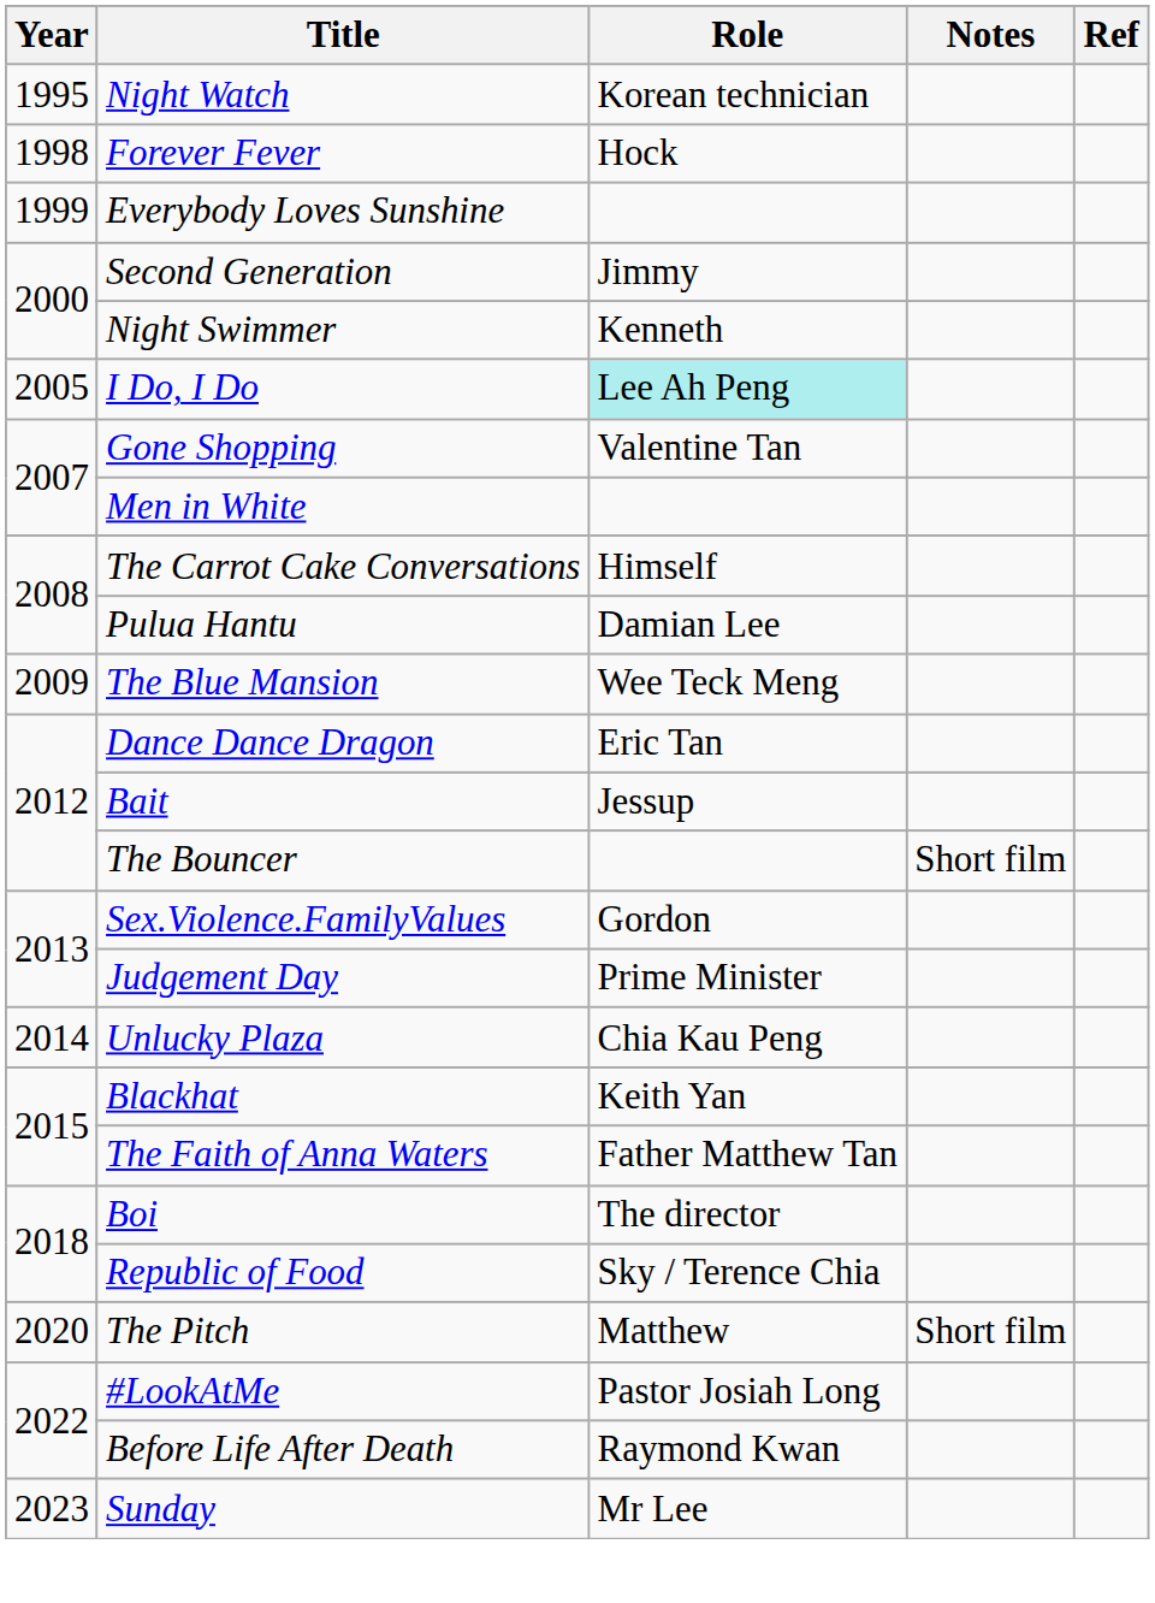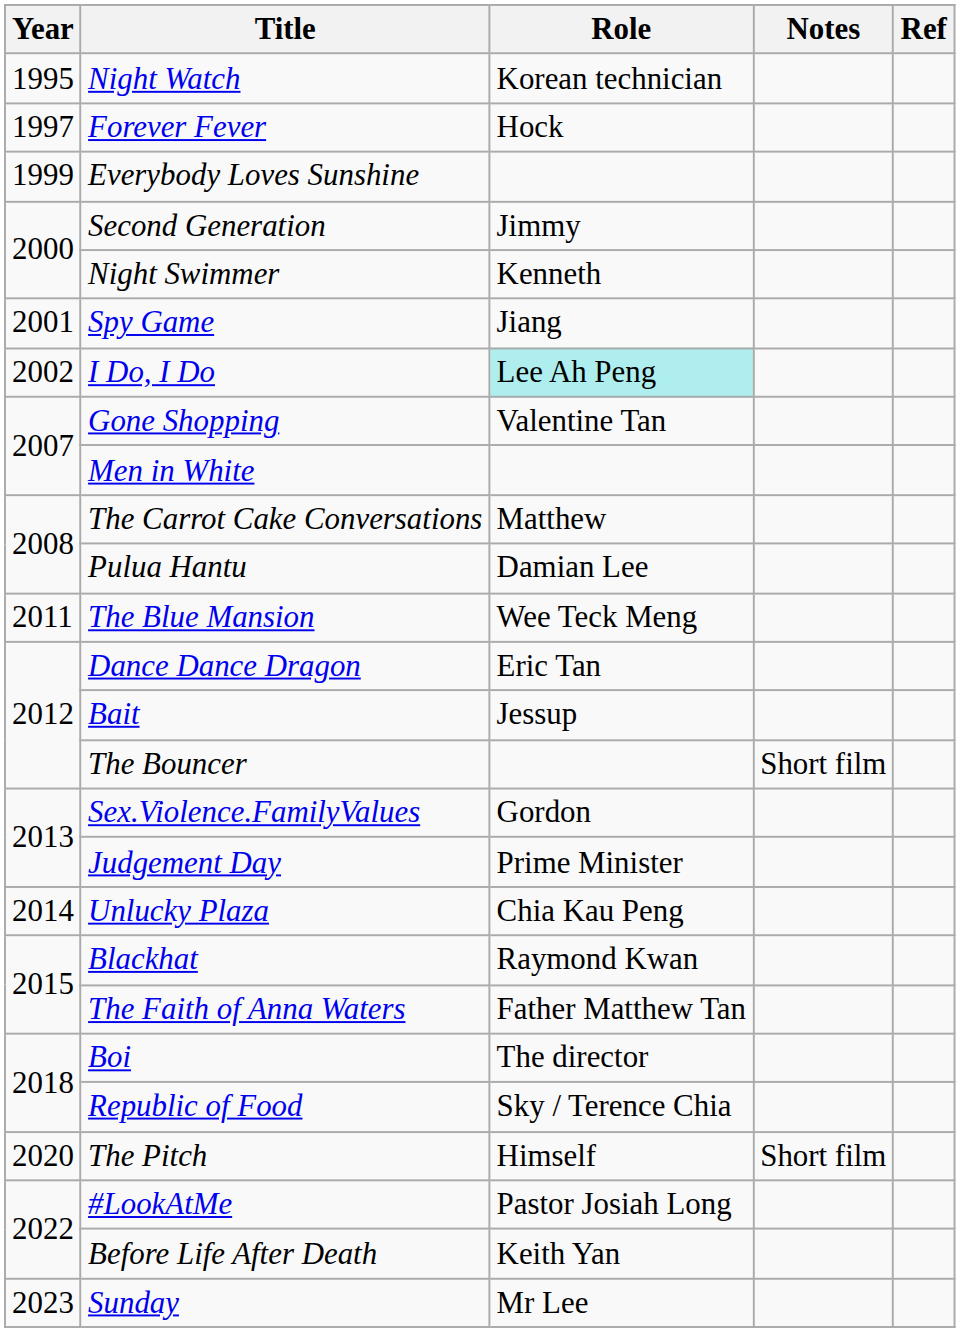 <table class="wikitable sortable">
 <tr>
 <th>Year</th>
 <th>Title</th>
 <th>Role</th>
 <th class="unsortable">Notes</th>
 <th class="unsortable">Ref</th>
 </tr>
 <tr>
 <td>1995</td>
 <td><em><a href='#'>Night Watch</a></em></td>
 <td>Korean technician</td>
 <td></td>
 <td></td>
 </tr>
 <tr>
-<td>1998</td>
+<td>1997</td>
 <td><em><a href='#'>Forever Fever</a></em></td>
 <td>Hock</td>
 <td></td>
 <td></td>
 </tr>
 <tr>
 <td>1999</td>
 <td><em>Everybody Loves Sunshine</em></td>
 <td></td>
 <td></td>
 <td></td>
 </tr>
 <tr>
 <td rowspan="2">2000</td>
 <td><em>Second Generation</em></td>
 <td>Jimmy</td>
 <td></td>
 <td></td>
 </tr>
 <tr>
 <td><em>Night Swimmer</em></td>
 <td>Kenneth</td>
 <td></td>
 <td></td>
 </tr>
 <tr>
-<td>2005</td>
+<td>2001</td>
+<td><em><a href='#'>Spy Game</a></em></td>
+<td>Jiang</td>
+<td></td>
+<td></td>
+</tr>
+<tr>
+<td>2002</td>
 <td><em><a href='#'>I Do, I Do</a></em></td>
 <td style="background: paleturquoise;">Lee Ah Peng</td>
 <td></td>
 <td></td>
 </tr>
 <tr>
 <td rowspan="2">2007</td>
 <td><em><a href='#'>Gone Shopping</a></em></td>
 <td>Valentine Tan</td>
 <td></td>
 <td></td>
 </tr>
 <tr>
 <td><em><a href='#'>Men in White</a></em></td>
 <td></td>
 <td></td>
 <td></td>
 </tr>
 <tr>
 <td rowspan="2">2008</td>
 <td><em>The Carrot Cake Conversations</em></td>
-<td>Himself</td>
+<td>Matthew</td>
 <td></td>
 <td></td>
 </tr>
 <tr>
 <td><em>Pulua Hantu</em></td>
 <td>Damian Lee</td>
 <td></td>
 <td></td>
 </tr>
 <tr>
-<td>2009</td>
+<td>2011</td>
 <td><em><a href='#'>The Blue Mansion</a></em></td>
 <td>Wee Teck Meng</td>
 <td></td>
 <td></td>
 </tr>
 <tr>
 <td rowspan="3">2012</td>
 <td><em><a href='#'>Dance Dance Dragon</a></em></td>
 <td>Eric Tan</td>
 <td></td>
 <td></td>
 </tr>
 <tr>
 <td><em><a href='#'>Bait</a></em></td>
 <td>Jessup</td>
 <td></td>
 <td></td>
 </tr>
 <tr>
 <td><em>The Bouncer</em></td>
 <td></td>
 <td>Short film</td>
 <td></td>
 </tr>
 <tr>
 <td rowspan="2">2013</td>
 <td><em><a href='#'>Sex.Violence.FamilyValues</a></em></td>
 <td>Gordon</td>
 <td></td>
 <td></td>
 </tr>
 <tr>
 <td><em><a href='#'>Judgement Day</a></em></td>
 <td>Prime Minister</td>
 <td></td>
 <td></td>
 </tr>
 <tr>
 <td>2014</td>
 <td><em><a href='#'>Unlucky Plaza</a></em></td>
 <td>Chia Kau Peng</td>
 <td></td>
 <td></td>
 </tr>
 <tr>
 <td rowspan="2">2015</td>
 <td><em><a href='#'>Blackhat</a></em></td>
-<td>Keith Yan</td>
+<td>Raymond Kwan</td>
 <td></td>
 <td></td>
 </tr>
 <tr>
 <td><em><a href='#'>The Faith of Anna Waters</a></em></td>
 <td>Father Matthew Tan</td>
 <td></td>
 <td></td>
 </tr>
 <tr>
 <td rowspan=2>2018</td>
 <td><em><a href='#'>Boi</a></em></td>
 <td>The director</td>
 <td></td>
 <td></td>
 </tr>
 <tr>
 <td><em><a href='#'>Republic of Food</a></em></td>
 <td>Sky / Terence Chia</td>
 <td></td>
 <td></td>
 </tr>
 <tr>
 <td rowspan=1>2020</td>
 <td><em>The Pitch</em></td>
-<td>Matthew</td>
+<td>Himself</td>
 <td>Short film</td>
 <td></td>
 </tr>
 <tr>
 <td rowspan=2>2022</td>
 <td><em><a href='#'>#LookAtMe</a></em></td>
 <td>Pastor Josiah Long</td>
 <td></td>
 <td></td>
 </tr>
 <tr>
 <td><em>Before Life After Death</em></td>
-<td>Raymond Kwan</td>
+<td>Keith Yan</td>
 <td></td>
 <td></td>
 </tr>
 <tr>
 <td rowspan=1>2023</td>
 <td><em><a href='#'>Sunday</a></em></td>
 <td>Mr Lee</td>
 <td></td>
 <td></td>
 </tr>
 </table>
